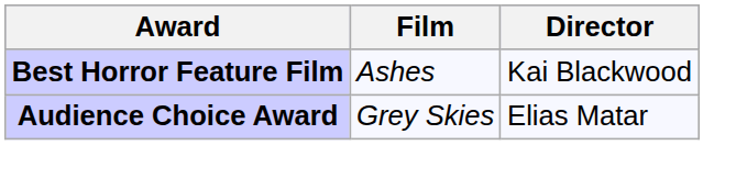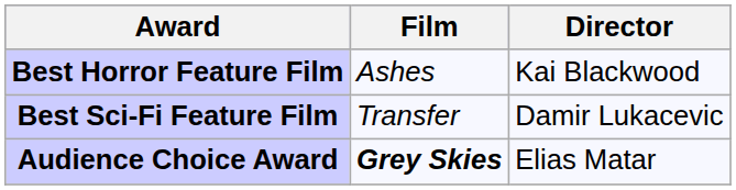 <table class="wikitable sortable">
 <tr style=background:#ccccff>
 <th>Award</th>
 <th>Film</th>
 <th>Director</th>
 </tr>
 <tr>
 <th style="background: #ccccff;">Best Horror Feature Film</th>
 <td style="background: #f7f8ff; white-space: nowrap;"><em>Ashes</em></td>
 <td style="background: #f7f8ff; white-space: nowrap;">Kai Blackwood</td>
 </tr>
 <tr>
+<th style="background: #ccccff;">Best Sci-Fi Feature Film</th>
+<td style="background: #f7f8ff; white-space: nowrap;"><em>Transfer</em></td>
+<td style="background: #f7f8ff; white-space: nowrap;">Damir Lukacevic</td>
+</tr>
+<tr>
 <th style="background: #ccccff;">Audience Choice Award</th>
-<td style="background: #f7f8ff; white-space: nowrap;"><em>Grey Skies</em></td>
+<td style="background: #f7f8ff; white-space: nowrap;"><strong><em>Grey Skies</em></strong></td>
 <td style="background: #f7f8ff; white-space: nowrap;">Elias Matar</td>
 </tr>
 </table>
